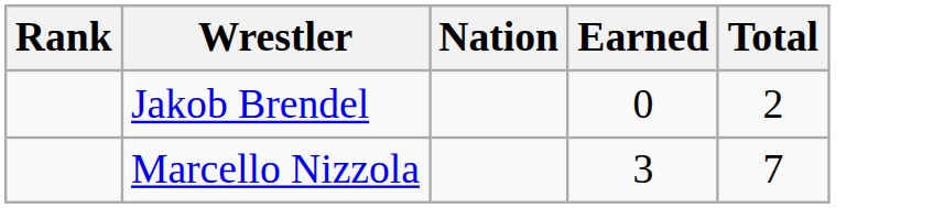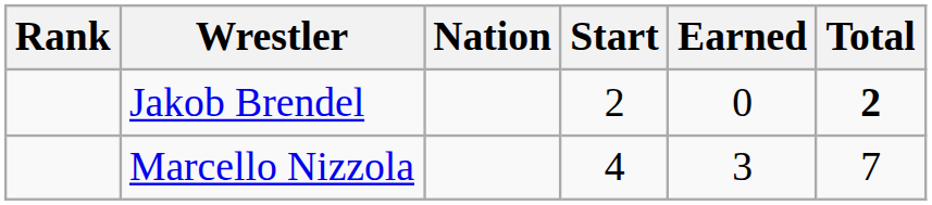 <table class="wikitable sortable" style="text-align:center;">
 <tr>
 <th>Rank</th>
 <th>Wrestler</th>
 <th>Nation</th>
+<th>Start</th>
 <th>Earned</th>
 <th>Total</th>
 </tr>
 <tr>
 <td></td>
 <td align=left><a href='#'>Jakob Brendel</a></td>
 <td align=left></td>
+<td>2</td>
 <td>0</td>
-<td>2</td>
+<td><strong>2</strong></td>
 </tr>
 <tr>
 <td></td>
 <td align=left><a href='#'>Marcello Nizzola</a></td>
 <td align=left></td>
+<td>4</td>
 <td>3</td>
 <td>7</td>
 </tr>
 </table>
